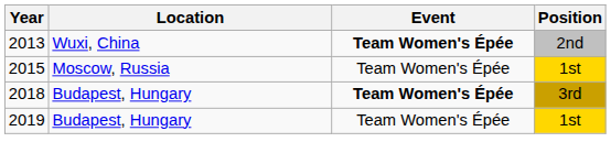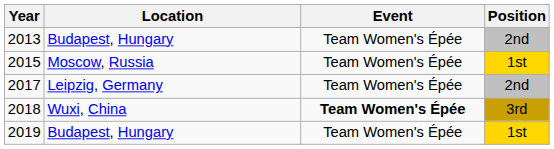 <table class="wikitable" style="text-align:center;">
 <tr>
 <th>Year</th>
 <th style="width:17em">Location</th>
 <th style="width:12em">Event</th>
 <th>Position</th>
 </tr>
 <tr>
 <td>2013</td>
-<td rowspan="1" align="left"> <a href='#'>Wuxi</a>, <a href='#'>China</a></td>
-<td><strong>Team Women's Épée</strong></td>
+<td rowspan="1" align="left"> <a href='#'>Budapest</a>, <a href='#'>Hungary</a></td>
+<td>Team Women's Épée</td>
 <td bgcolor="silver">2nd</td>
 </tr>
 <tr>
 <td>2015</td>
 <td rowspan="1" align="left"> <a href='#'>Moscow</a>, <a href='#'>Russia</a></td>
 <td>Team Women's Épée</td>
 <td bgcolor="gold">1st</td>
 </tr>
 <tr>
+<td>2017</td>
+<td rowspan="1" align="left"> <a href='#'>Leipzig</a>, <a href='#'>Germany</a></td>
+<td>Team Women's Épée</td>
+<td bgcolor="silver">2nd</td>
+</tr>
+<tr>
 <td>2018</td>
-<td rowspan="1" align="left"> <a href='#'>Budapest</a>, <a href='#'>Hungary</a></td>
+<td rowspan="1" align="left"> <a href='#'>Wuxi</a>, <a href='#'>China</a></td>
 <td><strong>Team Women's Épée</strong></td>
 <td bgcolor="caramel">3rd</td>
 </tr>
 <tr>
 <td>2019</td>
 <td rowspan="1" align="left"> <a href='#'>Budapest</a>, <a href='#'>Hungary</a></td>
 <td>Team Women's Épée</td>
 <td bgcolor="gold">1st</td>
 </tr>
 </table>
